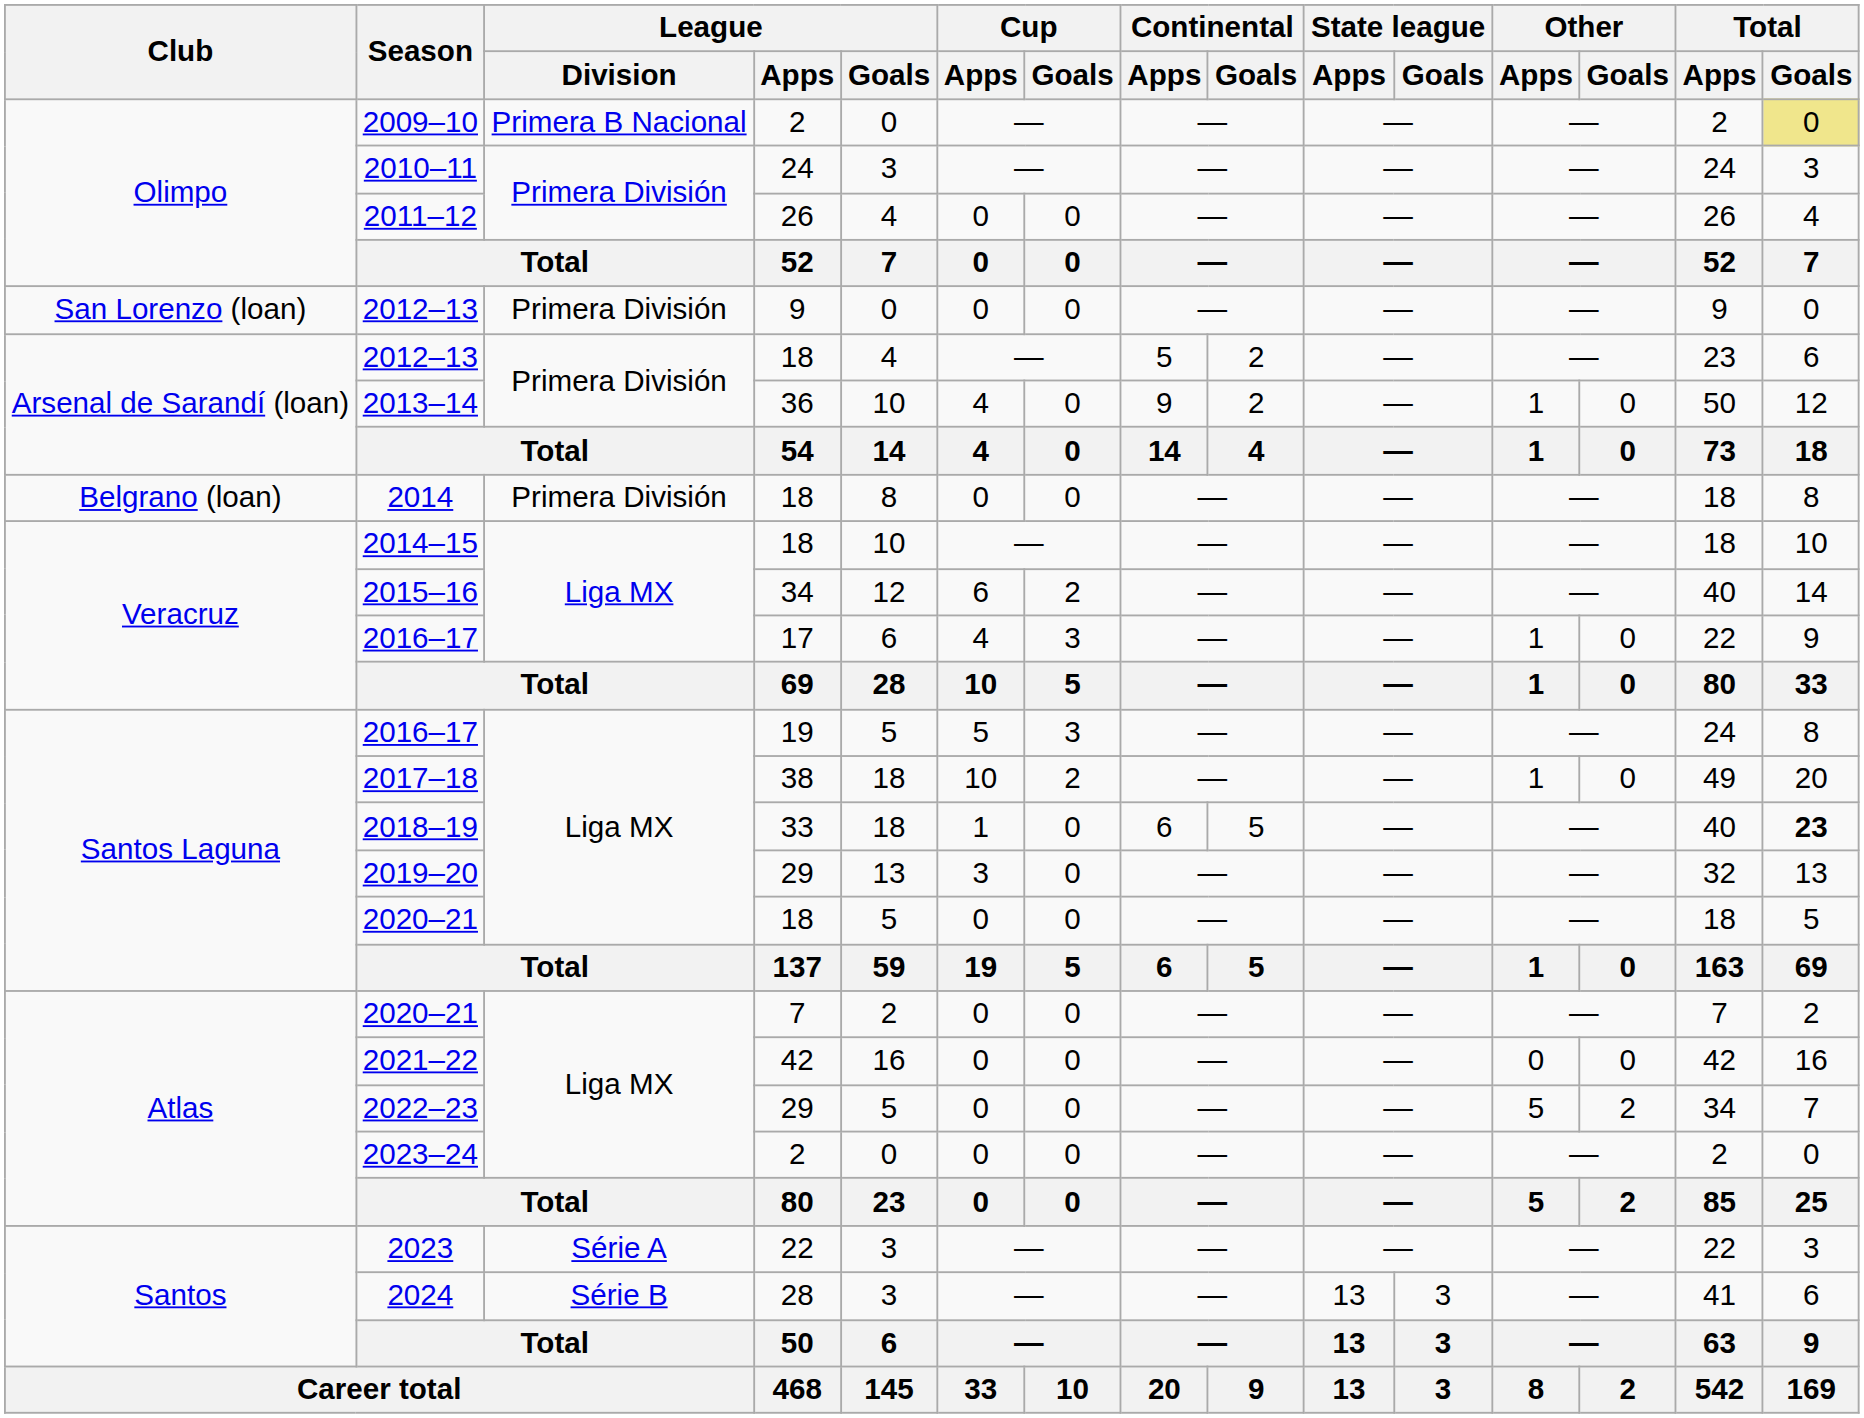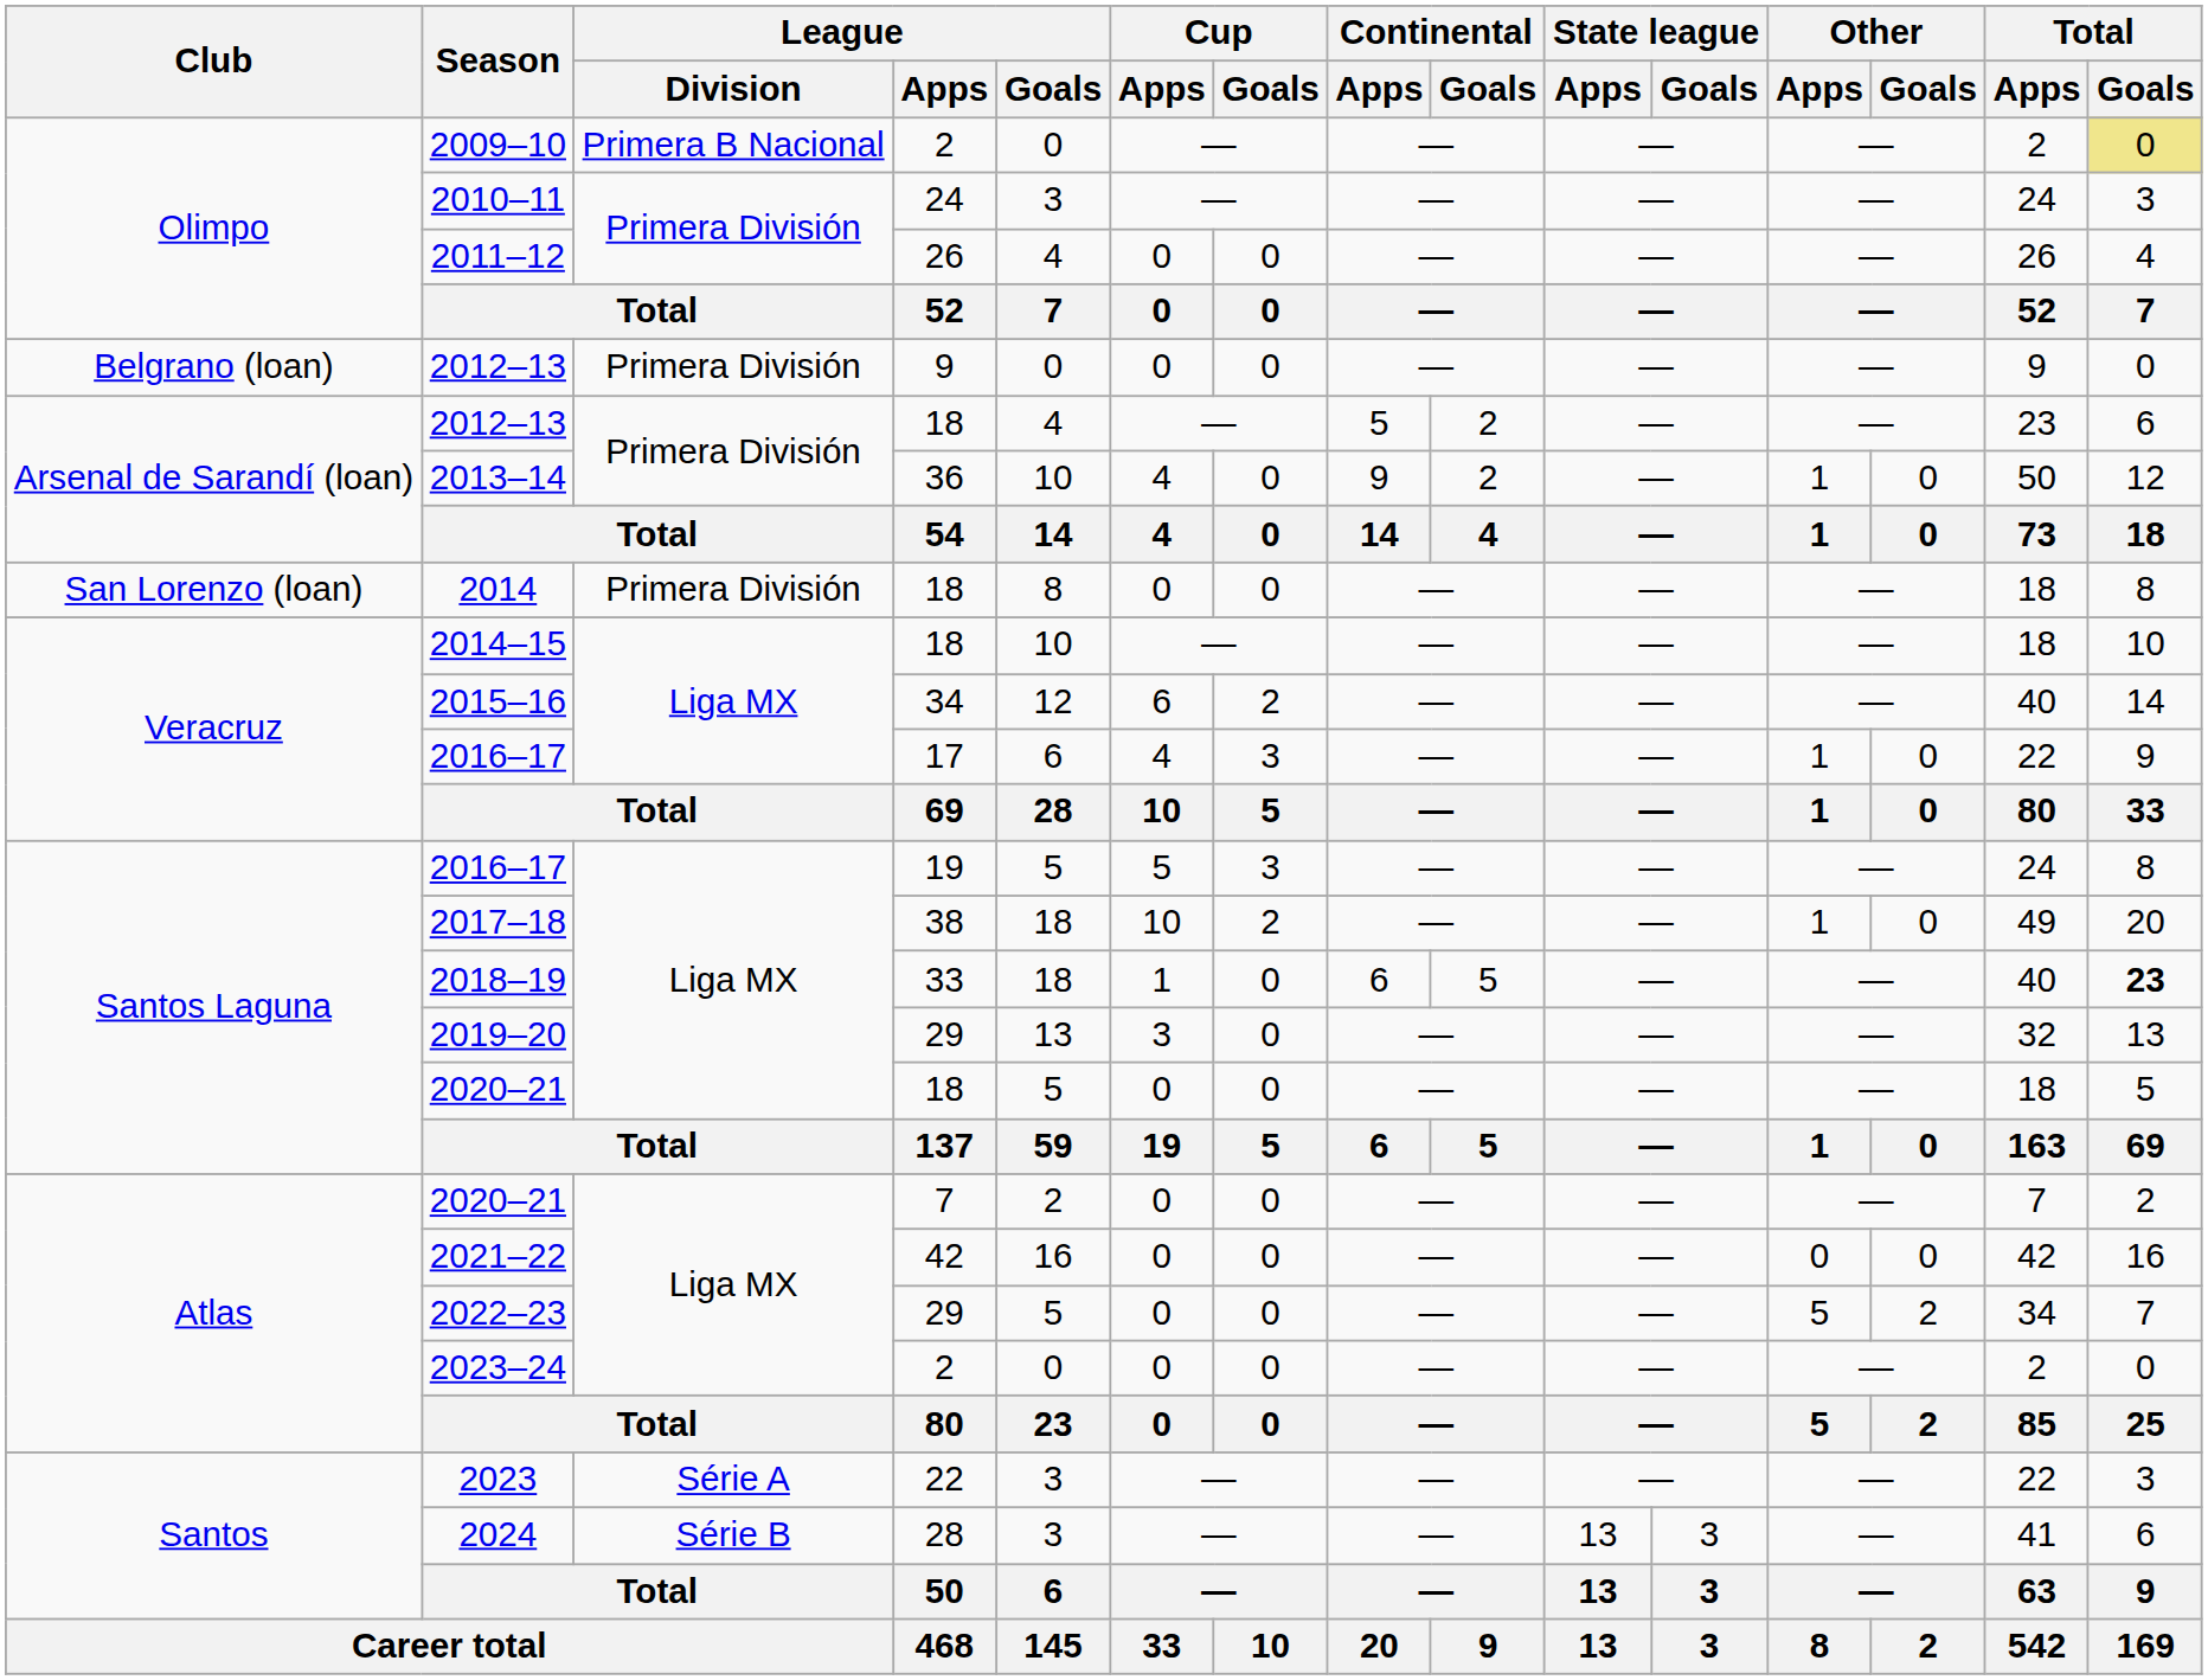 <table class="wikitable" style="text-align:center">
 <tr>
 <th rowspan="2">Club</th>
 <th rowspan="2">Season</th>
 <th colspan="3">League</th>
 <th colspan="2">Cup</th>
 <th colspan="2">Continental</th>
 <th colspan="2">State league</th>
 <th colspan="2">Other</th>
 <th colspan="2">Total</th>
 </tr>
 <tr>
 <th>Division</th>
 <th>Apps</th>
 <th>Goals</th>
 <th>Apps</th>
 <th>Goals</th>
 <th>Apps</th>
 <th>Goals</th>
 <th>Apps</th>
 <th>Goals</th>
 <th>Apps</th>
 <th>Goals</th>
 <th>Apps</th>
 <th>Goals</th>
 </tr>
 <tr>
 <td rowspan="4"><a href='#'>Olimpo</a></td>
 <td><a href='#'>2009–10</a></td>
 <td><a href='#'>Primera B Nacional</a></td>
 <td>2</td>
 <td>0</td>
 <td colspan="2">—</td>
 <td colspan="2">—</td>
 <td colspan="2">—</td>
 <td colspan="2">—</td>
 <td>2</td>
 <td style="background: khaki;">0</td>
 </tr>
 <tr>
 <td><a href='#'>2010–11</a></td>
 <td rowspan="2"><a href='#'>Primera División</a></td>
 <td>24</td>
 <td>3</td>
 <td colspan="2">—</td>
 <td colspan="2">—</td>
 <td colspan="2">—</td>
 <td colspan="2">—</td>
 <td>24</td>
 <td>3</td>
 </tr>
 <tr>
 <td><a href='#'>2011–12</a></td>
 <td>26</td>
 <td>4</td>
 <td>0</td>
 <td>0</td>
 <td colspan="2">—</td>
 <td colspan="2">—</td>
 <td colspan="2">—</td>
 <td>26</td>
 <td>4</td>
 </tr>
 <tr>
 <th colspan="2">Total</th>
 <th>52</th>
 <th>7</th>
 <th>0</th>
 <th>0</th>
 <th colspan="2">—</th>
 <th colspan="2">—</th>
 <th colspan="2">—</th>
 <th>52</th>
 <th>7</th>
 </tr>
 <tr>
-<td><a href='#'>San Lorenzo</a> (loan)</td>
+<td><a href='#'>Belgrano</a> (loan)</td>
 <td><a href='#'>2012–13</a></td>
 <td>Primera División</td>
 <td>9</td>
 <td>0</td>
 <td>0</td>
 <td>0</td>
 <td colspan="2">—</td>
 <td colspan="2">—</td>
 <td colspan="2">—</td>
 <td>9</td>
 <td>0</td>
 </tr>
 <tr>
 <td rowspan="3"><a href='#'>Arsenal de Sarandí</a> (loan)</td>
 <td><a href='#'>2012–13</a></td>
 <td rowspan="2">Primera División</td>
 <td>18</td>
 <td>4</td>
 <td colspan="2">—</td>
 <td>5</td>
 <td>2</td>
 <td colspan="2">—</td>
 <td colspan="2">—</td>
 <td>23</td>
 <td>6</td>
 </tr>
 <tr>
 <td><a href='#'>2013–14</a></td>
 <td>36</td>
 <td>10</td>
 <td>4</td>
 <td>0</td>
 <td>9</td>
 <td>2</td>
 <td colspan="2">—</td>
 <td>1</td>
 <td>0</td>
 <td>50</td>
 <td>12</td>
 </tr>
 <tr>
 <th colspan="2">Total</th>
 <th>54</th>
 <th>14</th>
 <th>4</th>
 <th>0</th>
 <th>14</th>
 <th>4</th>
 <th colspan="2">—</th>
 <th>1</th>
 <th>0</th>
 <th>73</th>
 <th>18</th>
 </tr>
 <tr>
-<td><a href='#'>Belgrano</a> (loan)</td>
+<td><a href='#'>San Lorenzo</a> (loan)</td>
 <td><a href='#'>2014</a></td>
 <td>Primera División</td>
 <td>18</td>
 <td>8</td>
 <td>0</td>
 <td>0</td>
 <td colspan="2">—</td>
 <td colspan="2">—</td>
 <td colspan="2">—</td>
 <td>18</td>
 <td>8</td>
 </tr>
 <tr>
 <td rowspan="4"><a href='#'>Veracruz</a></td>
 <td><a href='#'>2014–15</a></td>
 <td rowspan="3"><a href='#'>Liga MX</a></td>
 <td>18</td>
 <td>10</td>
 <td colspan="2">—</td>
 <td colspan="2">—</td>
 <td colspan="2">—</td>
 <td colspan="2">—</td>
 <td>18</td>
 <td>10</td>
 </tr>
 <tr>
 <td><a href='#'>2015–16</a></td>
 <td>34</td>
 <td>12</td>
 <td>6</td>
 <td>2</td>
 <td colspan="2">—</td>
 <td colspan="2">—</td>
 <td colspan="2">—</td>
 <td>40</td>
 <td>14</td>
 </tr>
 <tr>
 <td><a href='#'>2016–17</a></td>
 <td>17</td>
 <td>6</td>
 <td>4</td>
 <td>3</td>
 <td colspan="2">—</td>
 <td colspan="2">—</td>
 <td>1</td>
 <td>0</td>
 <td>22</td>
 <td>9</td>
 </tr>
 <tr>
 <th colspan="2">Total</th>
 <th>69</th>
 <th>28</th>
 <th>10</th>
 <th>5</th>
 <th colspan="2">—</th>
 <th colspan="2">—</th>
 <th>1</th>
 <th>0</th>
 <th>80</th>
 <th>33</th>
 </tr>
 <tr>
 <td rowspan="6"><a href='#'>Santos Laguna</a></td>
 <td><a href='#'>2016–17</a></td>
 <td rowspan="5">Liga MX</td>
 <td>19</td>
 <td>5</td>
 <td>5</td>
 <td>3</td>
 <td colspan="2">—</td>
 <td colspan="2">—</td>
 <td colspan="2">—</td>
 <td>24</td>
 <td>8</td>
 </tr>
 <tr>
 <td><a href='#'>2017–18</a></td>
 <td>38</td>
 <td>18</td>
 <td>10</td>
 <td>2</td>
 <td colspan="2">—</td>
 <td colspan="2">—</td>
 <td>1</td>
 <td>0</td>
 <td>49</td>
 <td>20</td>
 </tr>
 <tr>
 <td><a href='#'>2018–19</a></td>
 <td>33</td>
 <td>18</td>
 <td>1</td>
 <td>0</td>
 <td>6</td>
 <td>5</td>
 <td colspan="2">—</td>
 <td colspan="2">—</td>
 <td>40</td>
 <td><strong>23</strong></td>
 </tr>
 <tr>
 <td><a href='#'>2019–20</a></td>
 <td>29</td>
 <td>13</td>
 <td>3</td>
 <td>0</td>
 <td colspan="2">—</td>
 <td colspan="2">—</td>
 <td colspan="2">—</td>
 <td>32</td>
 <td>13</td>
 </tr>
 <tr>
 <td><a href='#'>2020–21</a></td>
 <td>18</td>
 <td>5</td>
 <td>0</td>
 <td>0</td>
 <td colspan="2">—</td>
 <td colspan="2">—</td>
 <td colspan="2">—</td>
 <td>18</td>
 <td>5</td>
 </tr>
 <tr>
 <th colspan="2">Total</th>
 <th>137</th>
 <th>59</th>
 <th>19</th>
 <th>5</th>
 <th>6</th>
 <th>5</th>
 <th colspan="2">—</th>
 <th>1</th>
 <th>0</th>
 <th>163</th>
 <th>69</th>
 </tr>
 <tr>
 <td rowspan="5"><a href='#'>Atlas</a></td>
 <td><a href='#'>2020–21</a></td>
 <td rowspan="4">Liga MX</td>
 <td>7</td>
 <td>2</td>
 <td>0</td>
 <td>0</td>
 <td colspan="2">—</td>
 <td colspan="2">—</td>
 <td colspan="2">—</td>
 <td>7</td>
 <td>2</td>
 </tr>
 <tr>
 <td><a href='#'>2021–22</a></td>
 <td>42</td>
 <td>16</td>
 <td>0</td>
 <td>0</td>
 <td colspan="2">—</td>
 <td colspan="2">—</td>
 <td>0</td>
 <td>0</td>
 <td>42</td>
 <td>16</td>
 </tr>
 <tr>
 <td><a href='#'>2022–23</a></td>
 <td>29</td>
 <td>5</td>
 <td>0</td>
 <td>0</td>
 <td colspan="2">—</td>
 <td colspan="2">—</td>
 <td>5</td>
 <td>2</td>
 <td>34</td>
 <td>7</td>
 </tr>
 <tr>
 <td><a href='#'>2023–24</a></td>
 <td>2</td>
 <td>0</td>
 <td>0</td>
 <td>0</td>
 <td colspan="2">—</td>
 <td colspan="2">—</td>
 <td colspan="2">—</td>
 <td>2</td>
 <td>0</td>
 </tr>
 <tr>
 <th colspan="2">Total</th>
 <th>80</th>
 <th>23</th>
 <th>0</th>
 <th>0</th>
 <th colspan="2">—</th>
 <th colspan="2">—</th>
 <th>5</th>
 <th>2</th>
 <th>85</th>
 <th>25</th>
 </tr>
 <tr>
 <td rowspan="3"><a href='#'>Santos</a></td>
 <td><a href='#'>2023</a></td>
 <td><a href='#'>Série A</a></td>
 <td>22</td>
 <td>3</td>
 <td colspan="2">—</td>
 <td colspan="2">—</td>
 <td colspan="2">—</td>
 <td colspan="2">—</td>
 <td>22</td>
 <td>3</td>
 </tr>
 <tr>
 <td><a href='#'>2024</a></td>
 <td><a href='#'>Série B</a></td>
 <td>28</td>
 <td>3</td>
 <td colspan="2">—</td>
 <td colspan="2">—</td>
 <td>13</td>
 <td>3</td>
 <td colspan="2">—</td>
 <td>41</td>
 <td>6</td>
 </tr>
 <tr>
 <th colspan="2">Total</th>
 <th>50</th>
 <th>6</th>
 <th colspan="2">—</th>
 <th colspan="2">—</th>
 <th>13</th>
 <th>3</th>
 <th colspan="2">—</th>
 <th>63</th>
 <th>9</th>
 </tr>
 <tr>
 <th colspan="3">Career total</th>
 <th>468</th>
 <th>145</th>
 <th>33</th>
 <th>10</th>
 <th>20</th>
 <th>9</th>
 <th>13</th>
 <th>3</th>
 <th>8</th>
 <th>2</th>
 <th>542</th>
 <th>169</th>
 </tr>
 </table>
